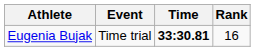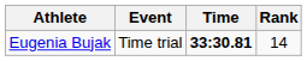 <table class="wikitable" style="font-size:90%">
 <tr>
 <th>Athlete</th>
 <th>Event</th>
 <th>Time</th>
 <th>Rank</th>
 </tr>
 <tr align=center>
 <td align=left><a href='#'>Eugenia Bujak</a></td>
 <td align=left>Time trial</td>
 <td><strong>33:30.81</strong></td>
-<td>16</td>
+<td>14</td>
 </tr>
 </table>
